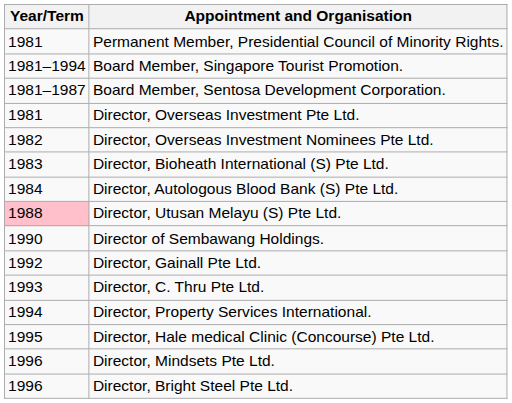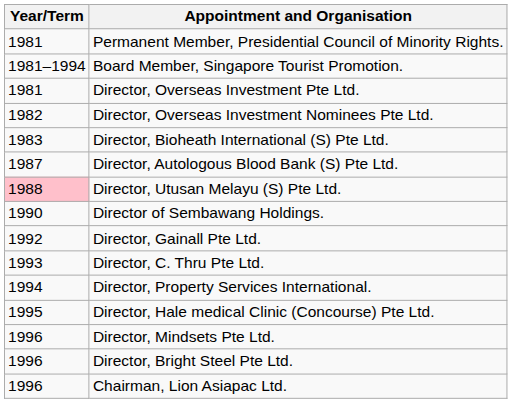 <table class="wikitable">
 <tr>
 <th>Year/Term</th>
 <th>Appointment and Organisation</th>
 </tr>
 <tr>
 <td>1981</td>
 <td>Permanent Member, Presidential Council of Minority Rights.</td>
 </tr>
 <tr>
 <td>1981–1994</td>
 <td>Board Member, Singapore Tourist Promotion.</td>
 </tr>
 <tr>
-<td>1981–1987</td>
-<td>Board Member, Sentosa Development Corporation.</td>
-</tr>
-<tr>
 <td>1981</td>
 <td>Director, Overseas Investment Pte Ltd.</td>
 </tr>
 <tr>
 <td>1982</td>
 <td>Director, Overseas Investment Nominees Pte Ltd.</td>
 </tr>
 <tr>
 <td>1983</td>
 <td>Director, Bioheath International (S) Pte Ltd.</td>
 </tr>
 <tr>
-<td>1984</td>
+<td>1987</td>
 <td>Director, Autologous Blood Bank (S) Pte Ltd.</td>
 </tr>
 <tr>
 <td style="background: pink;">1988</td>
 <td>Director, Utusan Melayu (S) Pte Ltd.</td>
 </tr>
 <tr>
 <td>1990</td>
 <td>Director of Sembawang Holdings.</td>
 </tr>
 <tr>
 <td>1992</td>
 <td>Director, Gainall Pte Ltd.</td>
 </tr>
 <tr>
 <td>1993</td>
 <td>Director, C. Thru Pte Ltd.</td>
 </tr>
 <tr>
 <td>1994</td>
 <td>Director, Property Services International.</td>
 </tr>
 <tr>
 <td>1995</td>
 <td>Director, Hale medical Clinic (Concourse) Pte Ltd.</td>
 </tr>
 <tr>
 <td>1996</td>
 <td>Director, Mindsets Pte Ltd.</td>
 </tr>
 <tr>
 <td>1996</td>
 <td>Director, Bright Steel Pte Ltd.</td>
 </tr>
+<tr>
+<td>1996</td>
+<td>Chairman, Lion Asiapac Ltd.</td>
+</tr>
 </table>
